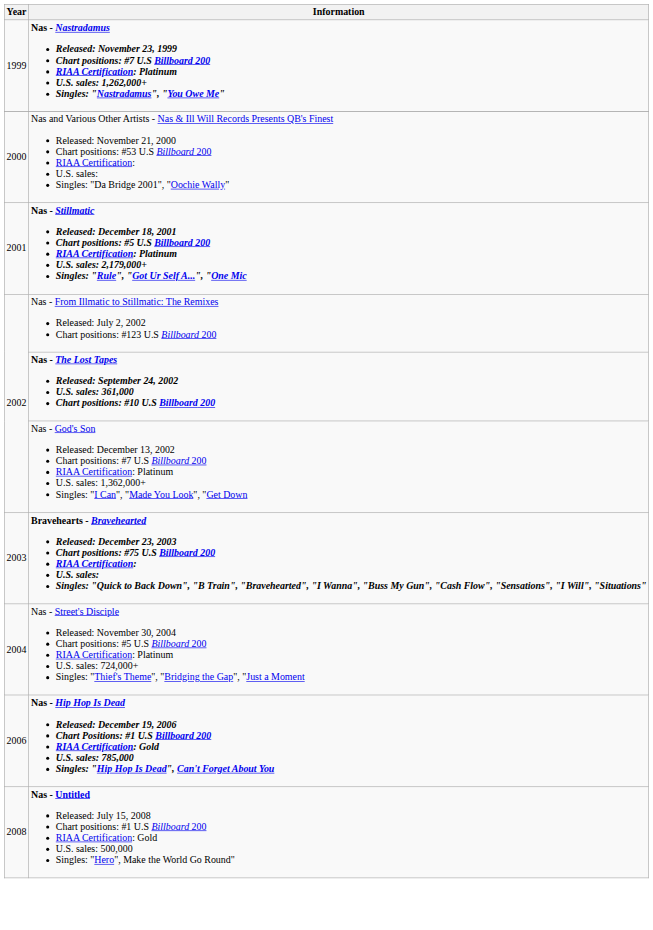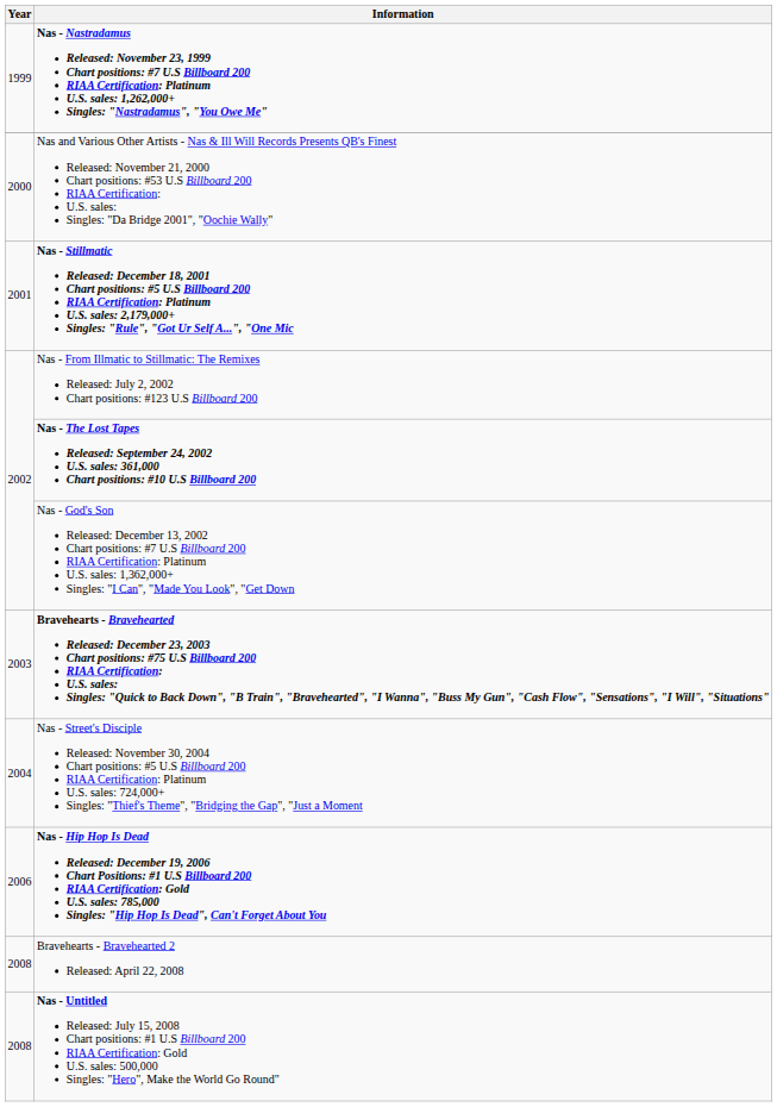 <table class="wikitable">
 <tr>
 <th align="center">Year</th>
 <th align="center">Information</th>
 </tr>
 <tr>
 <td rowspan="1">1999</td>
 <td align="left"><strong>Nas - <em><a href='#'>Nastradamus</a><strong><em><br><ul><li>Released: November 23, 1999</li><li>Chart positions: #7 U.S <a href='#'></em>Billboard<em> 200</a></li><li><a href='#'>RIAA Certification</a>: Platinum</li><li>U.S. sales: 1,262,000+</li><li>Singles: "<a href='#'>Nastradamus</a>", "<a href='#'>You Owe Me</a>"</li></ul></td>
 </tr>
 <tr>
 </tr>
 <tr>
 <td rowspan="1">2000</td>
 <td align="left"></strong>Nas and Various Other Artists - </em><a href='#'>Nas & Ill Will Records Presents QB's Finest</a></em></strong><br><ul><li>Released: November 21, 2000</li><li>Chart positions: #53 U.S <a href='#'><em>Billboard</em> 200</a></li><li><a href='#'>RIAA Certification</a>:</li><li>U.S. sales:</li><li>Singles: "Da Bridge 2001", "<a href='#'>Oochie Wally</a>"</li></ul></td>
 </tr>
 <tr>
 <td rowspan="1">2001</td>
 <td align="left"><strong>Nas - <em><a href='#'>Stillmatic</a><strong><em><br><ul><li>Released: December 18, 2001</li><li>Chart positions: #5 U.S <a href='#'></em>Billboard<em> 200</a></li><li><a href='#'>RIAA Certification</a>: Platinum</li><li>U.S. sales: 2,179,000+</li><li>Singles: "<a href='#'>Rule</a>", "<a href='#'>Got Ur Self A...</a>", "<a href='#'>One Mic</a></li></ul></td>
 </tr>
 <tr>
 <td rowspan="3">2002</td>
 <td align="left"></strong>Nas - </em><a href='#'>From Illmatic to Stillmatic: The Remixes</a></em></strong><br><ul><li>Released: July 2, 2002</li><li>Chart positions: #123 U.S <a href='#'><em>Billboard</em> 200</a></li></ul></td>
 </tr>
 <tr>
 <td align="left"><strong>Nas - <em><a href='#'>The Lost Tapes</a><strong><em><br><ul><li>Released: September 24, 2002</li><li>U.S. sales: 361,000</li><li>Chart positions: #10 U.S <a href='#'></em>Billboard<em> 200</a></li></ul></td>
 </tr>
 <tr>
 <td align="left"></strong>Nas - </em><a href='#'>God's Son</a></em></strong><br><ul><li>Released: December 13, 2002</li><li>Chart positions: #7 U.S <a href='#'><em>Billboard</em> 200</a></li><li><a href='#'>RIAA Certification</a>: Platinum</li><li>U.S. sales: 1,362,000+</li><li>Singles: "<a href='#'>I Can</a>", "<a href='#'>Made You Look</a>", "<a href='#'>Get Down</a></li></ul></td>
 </tr>
 <tr>
 <td rowspan="1">2003</td>
 <td align="left"><strong>Bravehearts - <em><a href='#'>Bravehearted</a><strong><em><br><ul><li>Released: December 23, 2003</li><li>Chart positions: #75 U.S <a href='#'></em>Billboard<em> 200</a></li><li><a href='#'>RIAA Certification</a>:</li><li>U.S. sales:</li><li>Singles: "Quick to Back Down", "B Train", "Bravehearted", "I Wanna", "Buss My Gun", "Cash Flow", "Sensations", "I Will", "Situations"</li></ul></td>
 </tr>
 <tr>
 <td rowspan="1">2004</td>
 <td align="left"></strong>Nas - </em><a href='#'>Street's Disciple</a></em></strong><br><ul><li>Released: November 30, 2004</li><li>Chart positions: #5 U.S <a href='#'><em>Billboard</em> 200</a></li><li><a href='#'>RIAA Certification</a>: Platinum</li><li>U.S. sales: 724,000+</li><li>Singles: "<a href='#'>Thief's Theme</a>", "<a href='#'>Bridging the Gap</a>", "<a href='#'>Just a Moment</a></li></ul></td>
 </tr>
 <tr>
 <td rowspan="1">2006</td>
 <td align="left"><strong>Nas - <em><a href='#'>Hip Hop Is Dead</a><strong><em><br><ul><li>Released: December 19, 2006</li><li>Chart Positions: #1 U.S <a href='#'></em>Billboard<em> 200</a></li><li><a href='#'>RIAA Certification</a>: Gold</li><li>U.S. sales: 785,000</li><li>Singles: "<a href='#'>Hip Hop Is Dead</a>", <a href='#'>Can't Forget About You</a></li></ul></td>
 </tr>
 <tr>
 <td rowspan="1">2008</td>
+<td align="left"></strong>Bravehearts - </em><a href='#'>Bravehearted 2</a></em></strong><br><ul><li>Released: April 22, 2008</li></ul></td>
+</tr>
+<tr>
+<td rowspan="1">2008</td>
 <td align="1eft"><strong>Nas - <a href='#'>Untitled</a></strong><br><ul><li>Released: July 15, 2008</li><li>Chart positions: #1 U.S <a href='#'><em>Billboard</em> 200</a></li><li><a href='#'>RIAA Certification</a>: Gold</li><li>U.S. sales: 500,000</li><li>Singles: "<a href='#'>Hero</a>", Make the World Go Round"</li></ul></td>
 </tr>
 </table>
